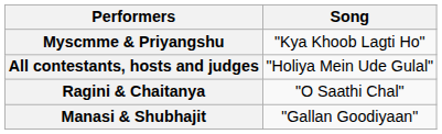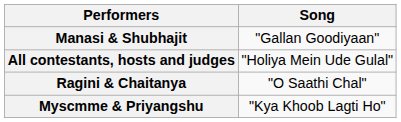 <table class="wikitable unsortable" style="text-align:center">
 <tr>
 <th scope="col">Performers</th>
 <th scope="col">Song</th>
 </tr>
 <tr>
-<th>Myscmme & Priyangshu</th>
-<td>"Kya Khoob Lagti Ho"</td>
+<th>Manasi & Shubhajit</th>
+<td>"Gallan Goodiyaan"</td>
 </tr>
 <tr>
 <th scope="row">All contestants, hosts and judges</th>
 <td>"Holiya Mein Ude Gulal"</td>
 </tr>
 <tr>
 <th>Ragini & Chaitanya</th>
 <td>"O Saathi Chal"</td>
 </tr>
 <tr>
-<th>Manasi & Shubhajit</th>
-<td>"Gallan Goodiyaan"</td>
+<th>Myscmme & Priyangshu</th>
+<td>"Kya Khoob Lagti Ho"</td>
 </tr>
 </table>
